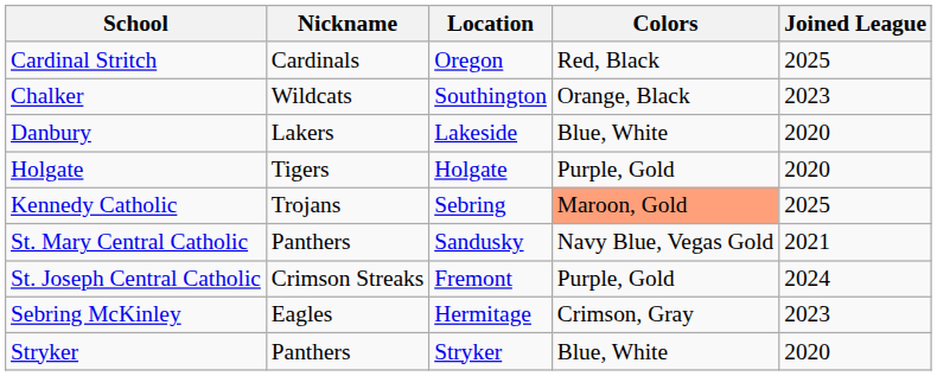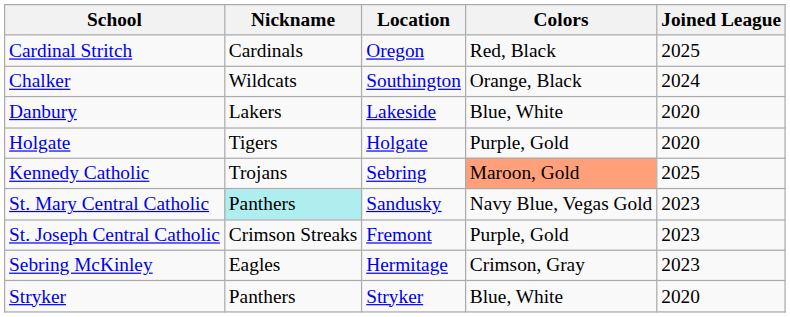 <table class="wikitable sortable">
 <tr>
 <th>School</th>
 <th>Nickname</th>
 <th>Location</th>
 <th>Colors</th>
 <th>Joined League</th>
 </tr>
 <tr>
 <td><a href='#'>Cardinal Stritch</a></td>
 <td>Cardinals</td>
 <td><a href='#'>Oregon</a></td>
 <td>Red, Black <br> </td>
 <td>2025</td>
 </tr>
 <tr>
 <td><a href='#'>Chalker</a></td>
 <td>Wildcats</td>
 <td><a href='#'>Southington</a></td>
 <td>Orange, Black<br> </td>
-<td>2023</td>
+<td>2024</td>
 </tr>
 <tr>
 <td><a href='#'>Danbury</a></td>
 <td>Lakers</td>
 <td><a href='#'>Lakeside</a></td>
 <td>Blue, White<br> </td>
 <td>2020</td>
 </tr>
 <tr>
 <td><a href='#'>Holgate</a></td>
 <td>Tigers</td>
 <td><a href='#'>Holgate</a></td>
 <td>Purple, Gold <br>  </td>
 <td>2020</td>
 </tr>
 <tr>
 <td><a href='#'>Kennedy Catholic</a></td>
 <td>Trojans</td>
 <td><a href='#'>Sebring</a></td>
 <td style="background: lightsalmon;">Maroon, Gold <br>  </td>
 <td>2025</td>
 </tr>
 <tr>
 <td><a href='#'>St. Mary Central Catholic</a></td>
-<td>Panthers</td>
+<td style="background: paleturquoise;">Panthers</td>
 <td><a href='#'>Sandusky</a></td>
 <td>Navy Blue, Vegas Gold <br>  </td>
-<td>2021</td>
+<td>2023</td>
 </tr>
 <tr>
 <td><a href='#'>St. Joseph Central Catholic</a></td>
 <td>Crimson Streaks</td>
 <td><a href='#'>Fremont</a></td>
 <td>Purple, Gold <br>  </td>
-<td>2024</td>
+<td>2023</td>
 </tr>
 <tr>
 <td><a href='#'>Sebring McKinley</a></td>
 <td>Eagles</td>
 <td><a href='#'>Hermitage</a></td>
 <td>Crimson, Gray<br> </td>
 <td>2023</td>
 </tr>
 <tr>
 <td><a href='#'>Stryker</a></td>
 <td>Panthers</td>
 <td><a href='#'>Stryker</a></td>
 <td>Blue, White <br>  </td>
 <td>2020</td>
 </tr>
 </table>
